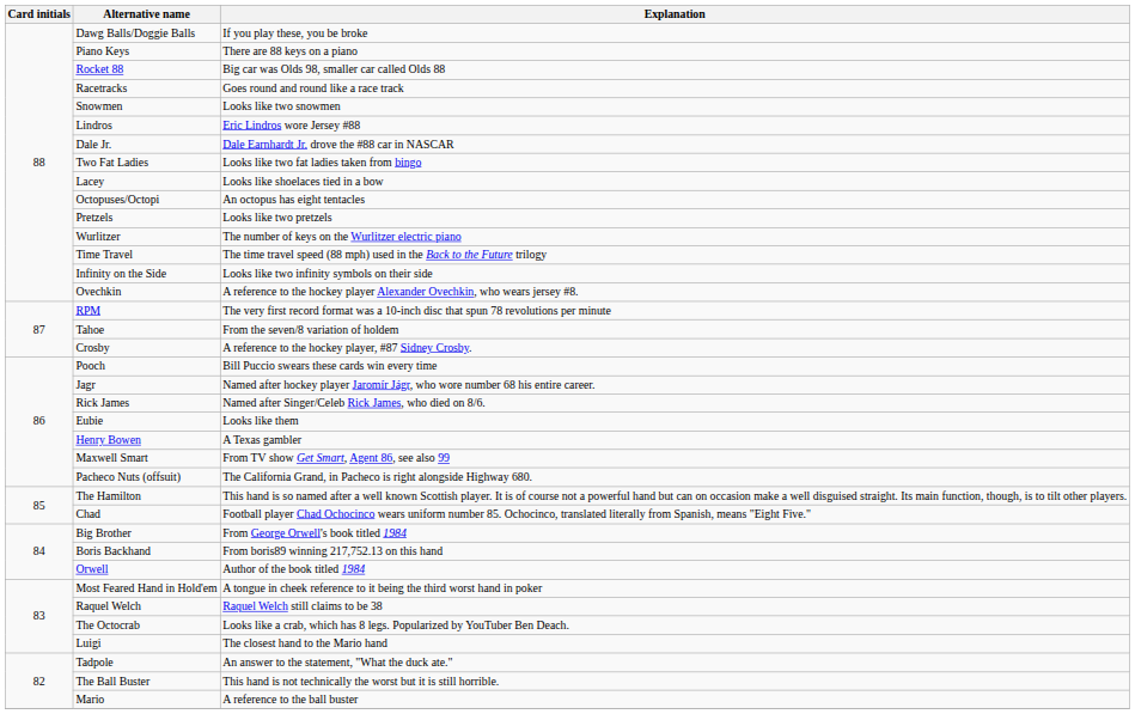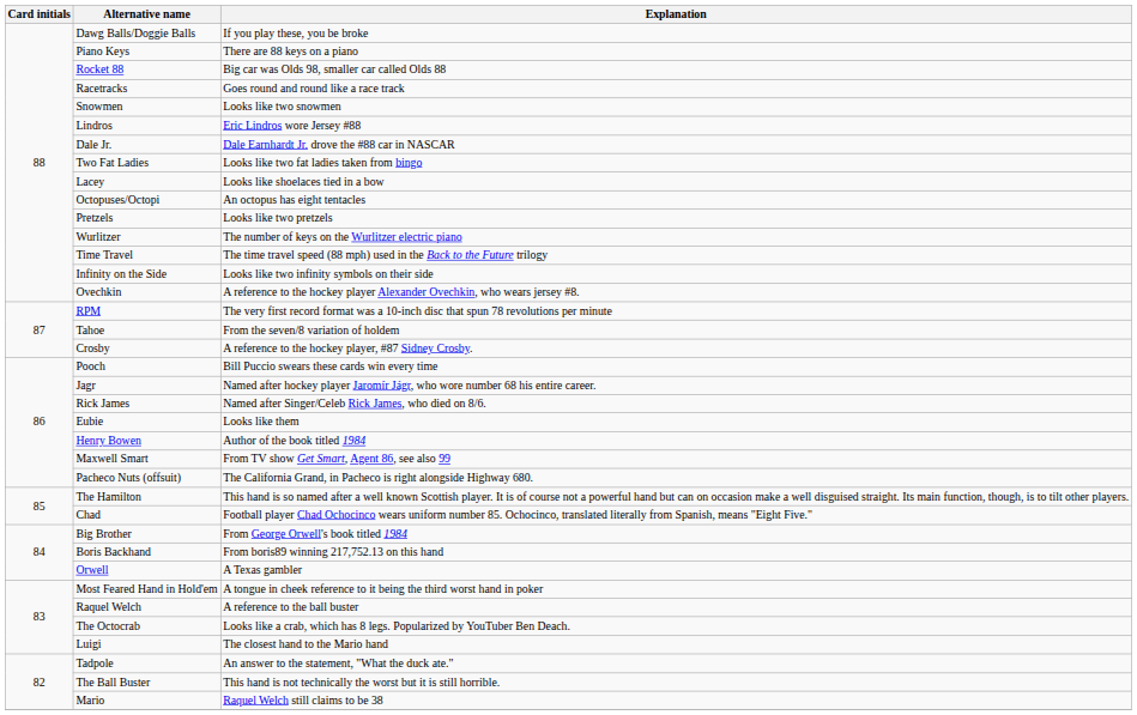 <table class="wikitable">
 <tr>
 <th>Card initials</th>
 <th>Alternative name</th>
 <th>Explanation</th>
 </tr>
 <tr>
 <td align="center" rowspan="15">88</td>
 <td>Dawg Balls/Doggie Balls</td>
 <td>If you play these, you be broke</td>
 </tr>
 <tr>
 <td>Piano Keys</td>
 <td>There are 88 keys on a piano</td>
 </tr>
 <tr>
 <td><a href='#'>Rocket 88</a></td>
 <td>Big car was Olds 98, smaller car called Olds 88</td>
 </tr>
 <tr>
 <td>Racetracks</td>
 <td>Goes round and round like a race track</td>
 </tr>
 <tr>
 <td>Snowmen</td>
 <td>Looks like two snowmen</td>
 </tr>
 <tr>
 <td>Lindros</td>
 <td><a href='#'>Eric Lindros</a> wore Jersey #88</td>
 </tr>
 <tr>
 <td>Dale Jr.</td>
 <td><a href='#'>Dale Earnhardt Jr.</a> drove the #88 car in NASCAR</td>
 </tr>
 <tr>
 <td>Two Fat Ladies</td>
 <td>Looks like two fat ladies taken from <a href='#'>bingo</a></td>
 </tr>
 <tr>
 <td>Lacey</td>
 <td>Looks like shoelaces tied in a bow</td>
 </tr>
 <tr>
 <td>Octopuses/Octopi</td>
 <td>An octopus has eight tentacles</td>
 </tr>
 <tr>
 <td>Pretzels</td>
 <td>Looks like two pretzels</td>
 </tr>
 <tr>
 <td>Wurlitzer</td>
 <td>The number of keys on the <a href='#'>Wurlitzer electric piano</a></td>
 </tr>
 <tr>
 <td>Time Travel</td>
 <td>The time travel speed (88 mph) used in the <em><a href='#'>Back to the Future</a></em> trilogy</td>
 </tr>
 <tr>
 <td>Infinity on the Side</td>
 <td>Looks like two infinity symbols on their side</td>
 </tr>
 <tr>
 <td>Ovechkin</td>
 <td>A reference to the hockey player <a href='#'>Alexander Ovechkin</a>, who wears jersey #8.</td>
 </tr>
 <tr>
 <td align="center" rowspan="3">87</td>
 <td><a href='#'>RPM</a></td>
 <td>The very first record format was a 10-inch disc that spun 78 revolutions per minute</td>
 </tr>
 <tr>
 <td>Tahoe</td>
 <td>From the seven/8 variation of holdem</td>
 </tr>
 <tr>
 <td>Crosby</td>
 <td>A reference to the hockey player, #87 <a href='#'>Sidney Crosby</a>.</td>
 </tr>
 <tr>
 <td align="center" rowspan="7">86</td>
 <td>Pooch</td>
 <td>Bill Puccio swears these cards win every time</td>
 </tr>
 <tr>
 <td>Jagr</td>
 <td>Named after hockey player <a href='#'>Jaromír Jágr</a>, who wore number 68 his entire career.</td>
 </tr>
 <tr>
 <td>Rick James</td>
 <td>Named after Singer/Celeb <a href='#'>Rick James</a>, who died on 8/6.</td>
 </tr>
 <tr>
 <td>Eubie</td>
 <td>Looks like them</td>
 </tr>
 <tr>
 <td><a href='#'>Henry Bowen</a></td>
-<td>A Texas gambler</td>
+<td>Author of the book titled <em><a href='#'>1984</a></em></td>
 </tr>
 <tr>
 <td>Maxwell Smart</td>
 <td>From TV show <em><a href='#'>Get Smart</a></em>, <a href='#'>Agent 86</a>, see also <a href='#'>99</a></td>
 </tr>
 <tr>
 <td>Pacheco Nuts (offsuit)</td>
 <td>The California Grand, in Pacheco is right alongside Highway 680.</td>
 </tr>
 <tr>
 <td align="center" rowspan="2">85</td>
 <td>The Hamilton</td>
 <td>This hand is so named after a well known Scottish player. It is of course not a powerful hand but can on occasion make a well disguised straight. Its main function, though, is to tilt other players.</td>
 </tr>
 <tr>
 <td>Chad</td>
 <td>Football player <a href='#'>Chad Ochocinco</a> wears uniform number 85. Ochocinco, translated literally from Spanish, means "Eight Five."</td>
 </tr>
 <tr>
 <td align="center" rowspan="3">84</td>
 <td>Big Brother</td>
 <td>From <a href='#'>George Orwell</a>'s book titled <em><a href='#'>1984</a></em></td>
 </tr>
 <tr>
 <td>Boris Backhand</td>
 <td>From boris89 winning 217,752.13 on this hand </td>
 </tr>
 <tr>
 <td><a href='#'>Orwell</a></td>
-<td>Author of the book titled <em><a href='#'>1984</a></em></td>
+<td>A Texas gambler</td>
 </tr>
 <tr>
 <td rowspan="4" align="center">83</td>
 <td>Most Feared Hand in Hold'em</td>
 <td>A tongue in cheek reference to it being the third worst hand in poker</td>
 </tr>
 <tr>
 <td>Raquel Welch</td>
-<td><a href='#'>Raquel Welch</a> still claims to be 38</td>
+<td>A reference to the ball buster</td>
 </tr>
 <tr>
 <td>The Octocrab</td>
 <td>Looks like a crab, which has 8 legs. Popularized by YouTuber Ben Deach.</td>
 </tr>
 <tr>
 <td>Luigi</td>
 <td>The closest hand to the Mario hand</td>
 </tr>
 <tr>
 <td rowspan="3" align="center">82</td>
 <td>Tadpole</td>
 <td>An answer to the statement, "What the duck ate."</td>
 </tr>
 <tr>
 <td>The Ball Buster</td>
 <td>This hand is not technically the worst but it is still horrible.</td>
 </tr>
 <tr>
 <td>Mario</td>
-<td>A reference to the ball buster</td>
+<td><a href='#'>Raquel Welch</a> still claims to be 38</td>
 </tr>
 <tr>
 </tr>
 </table>
